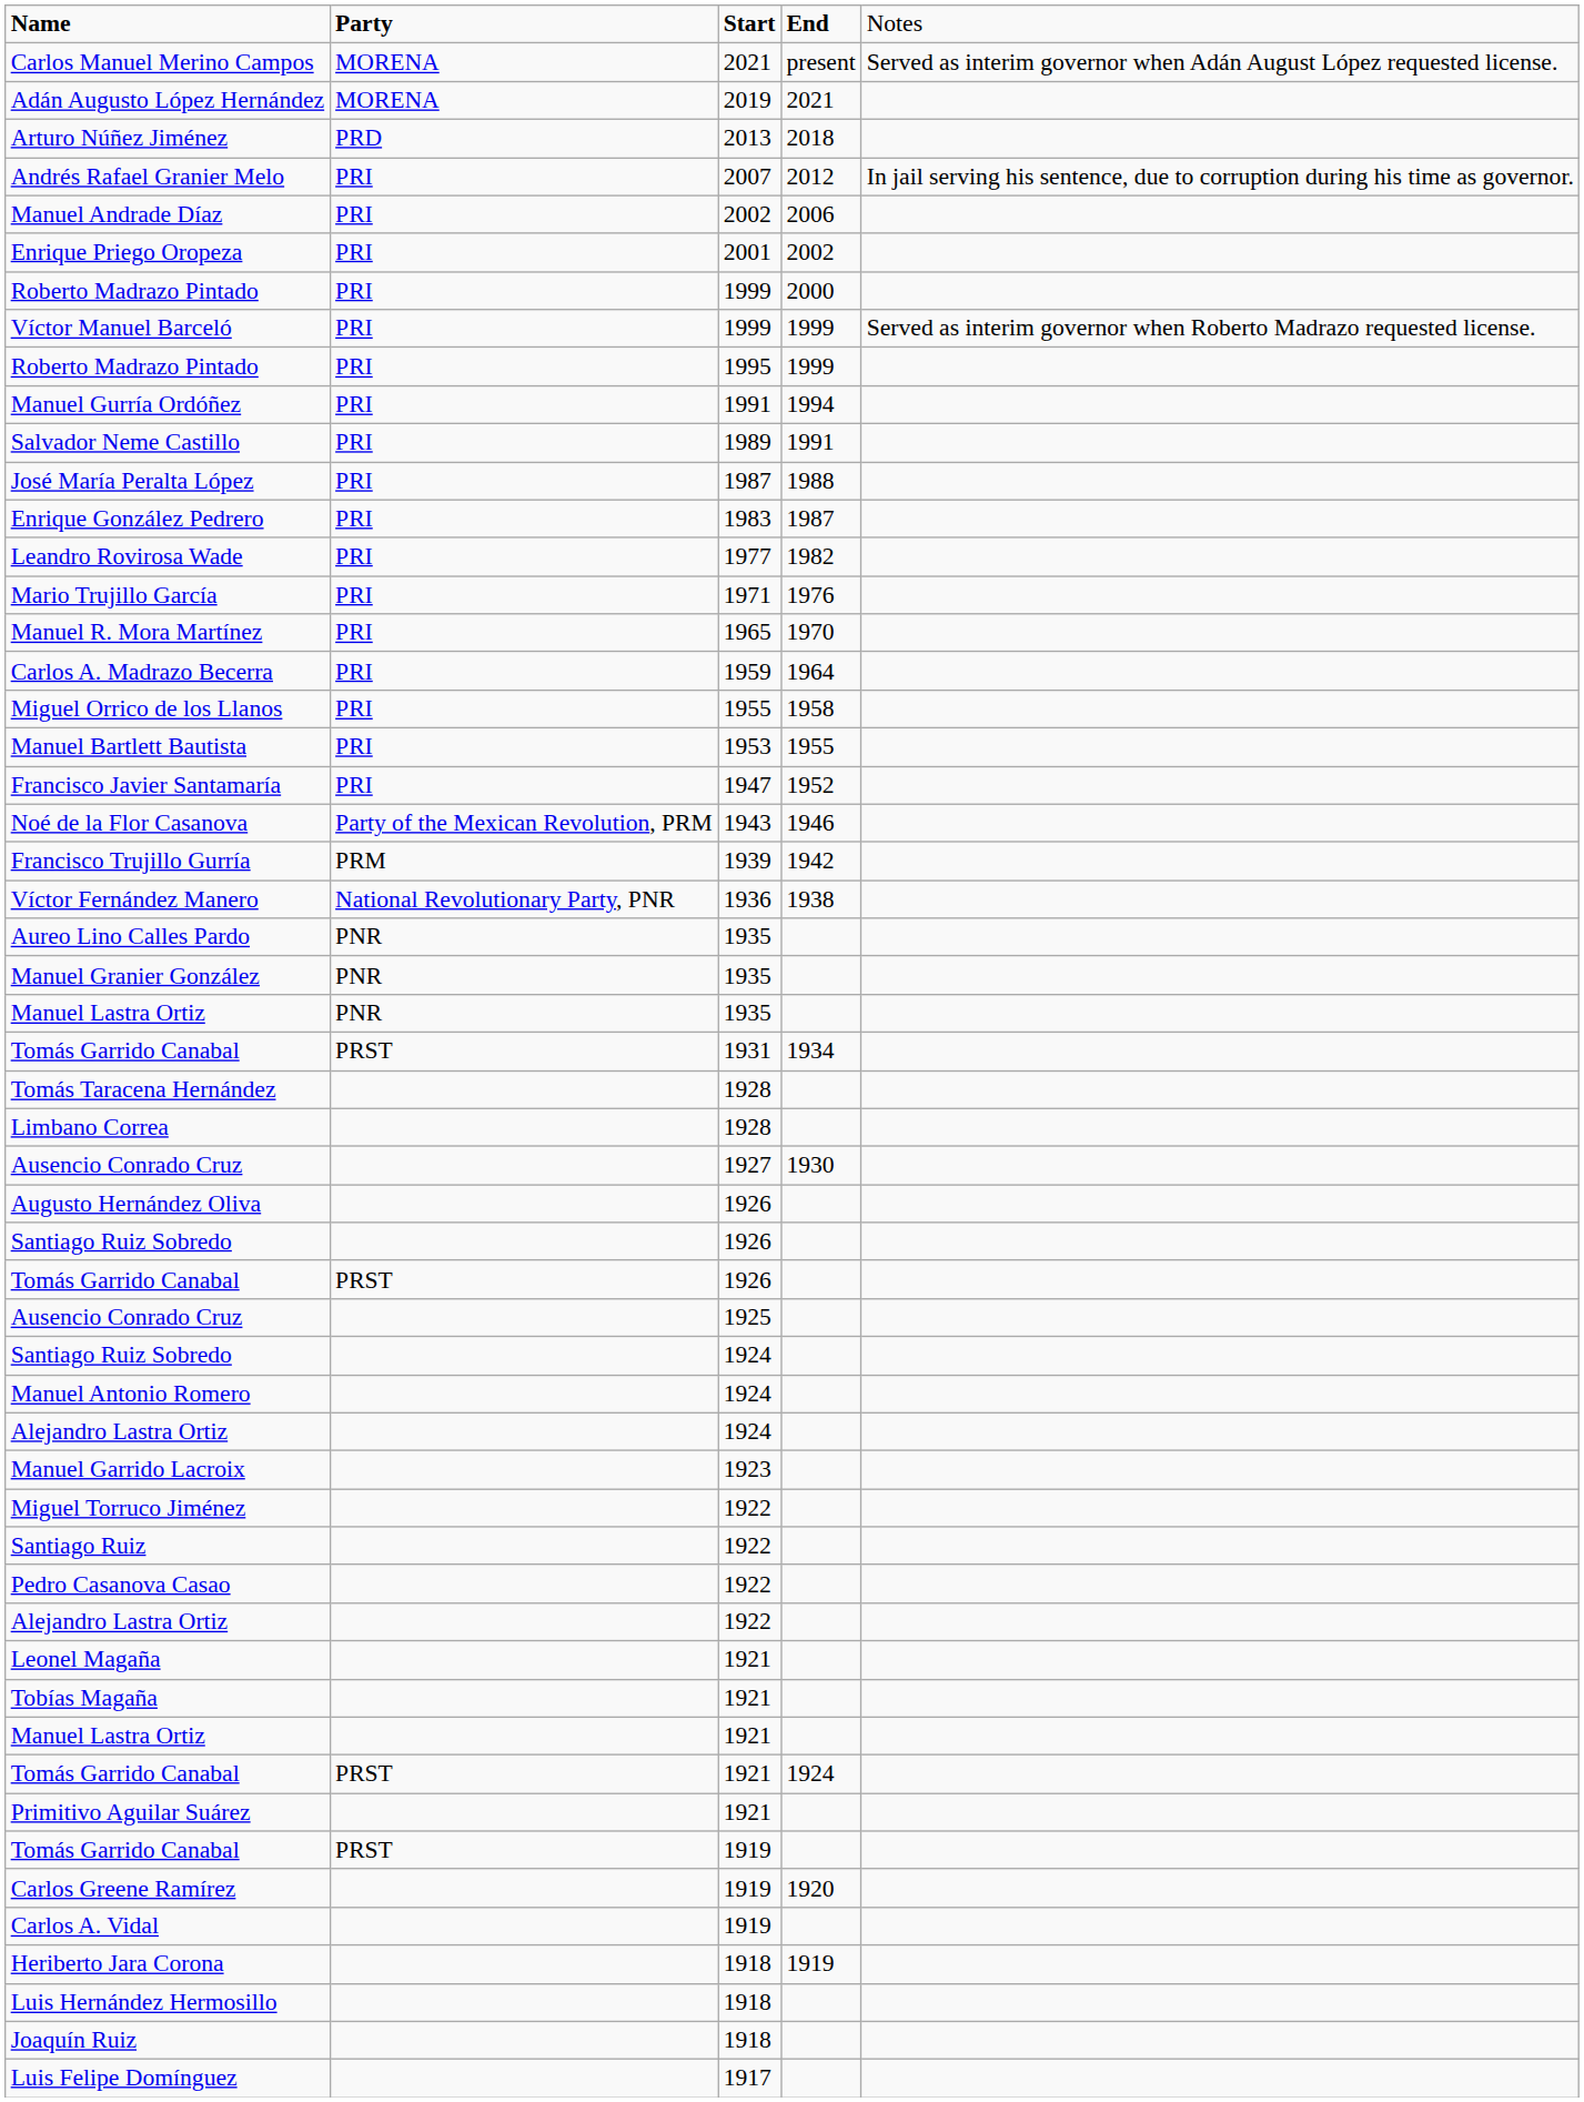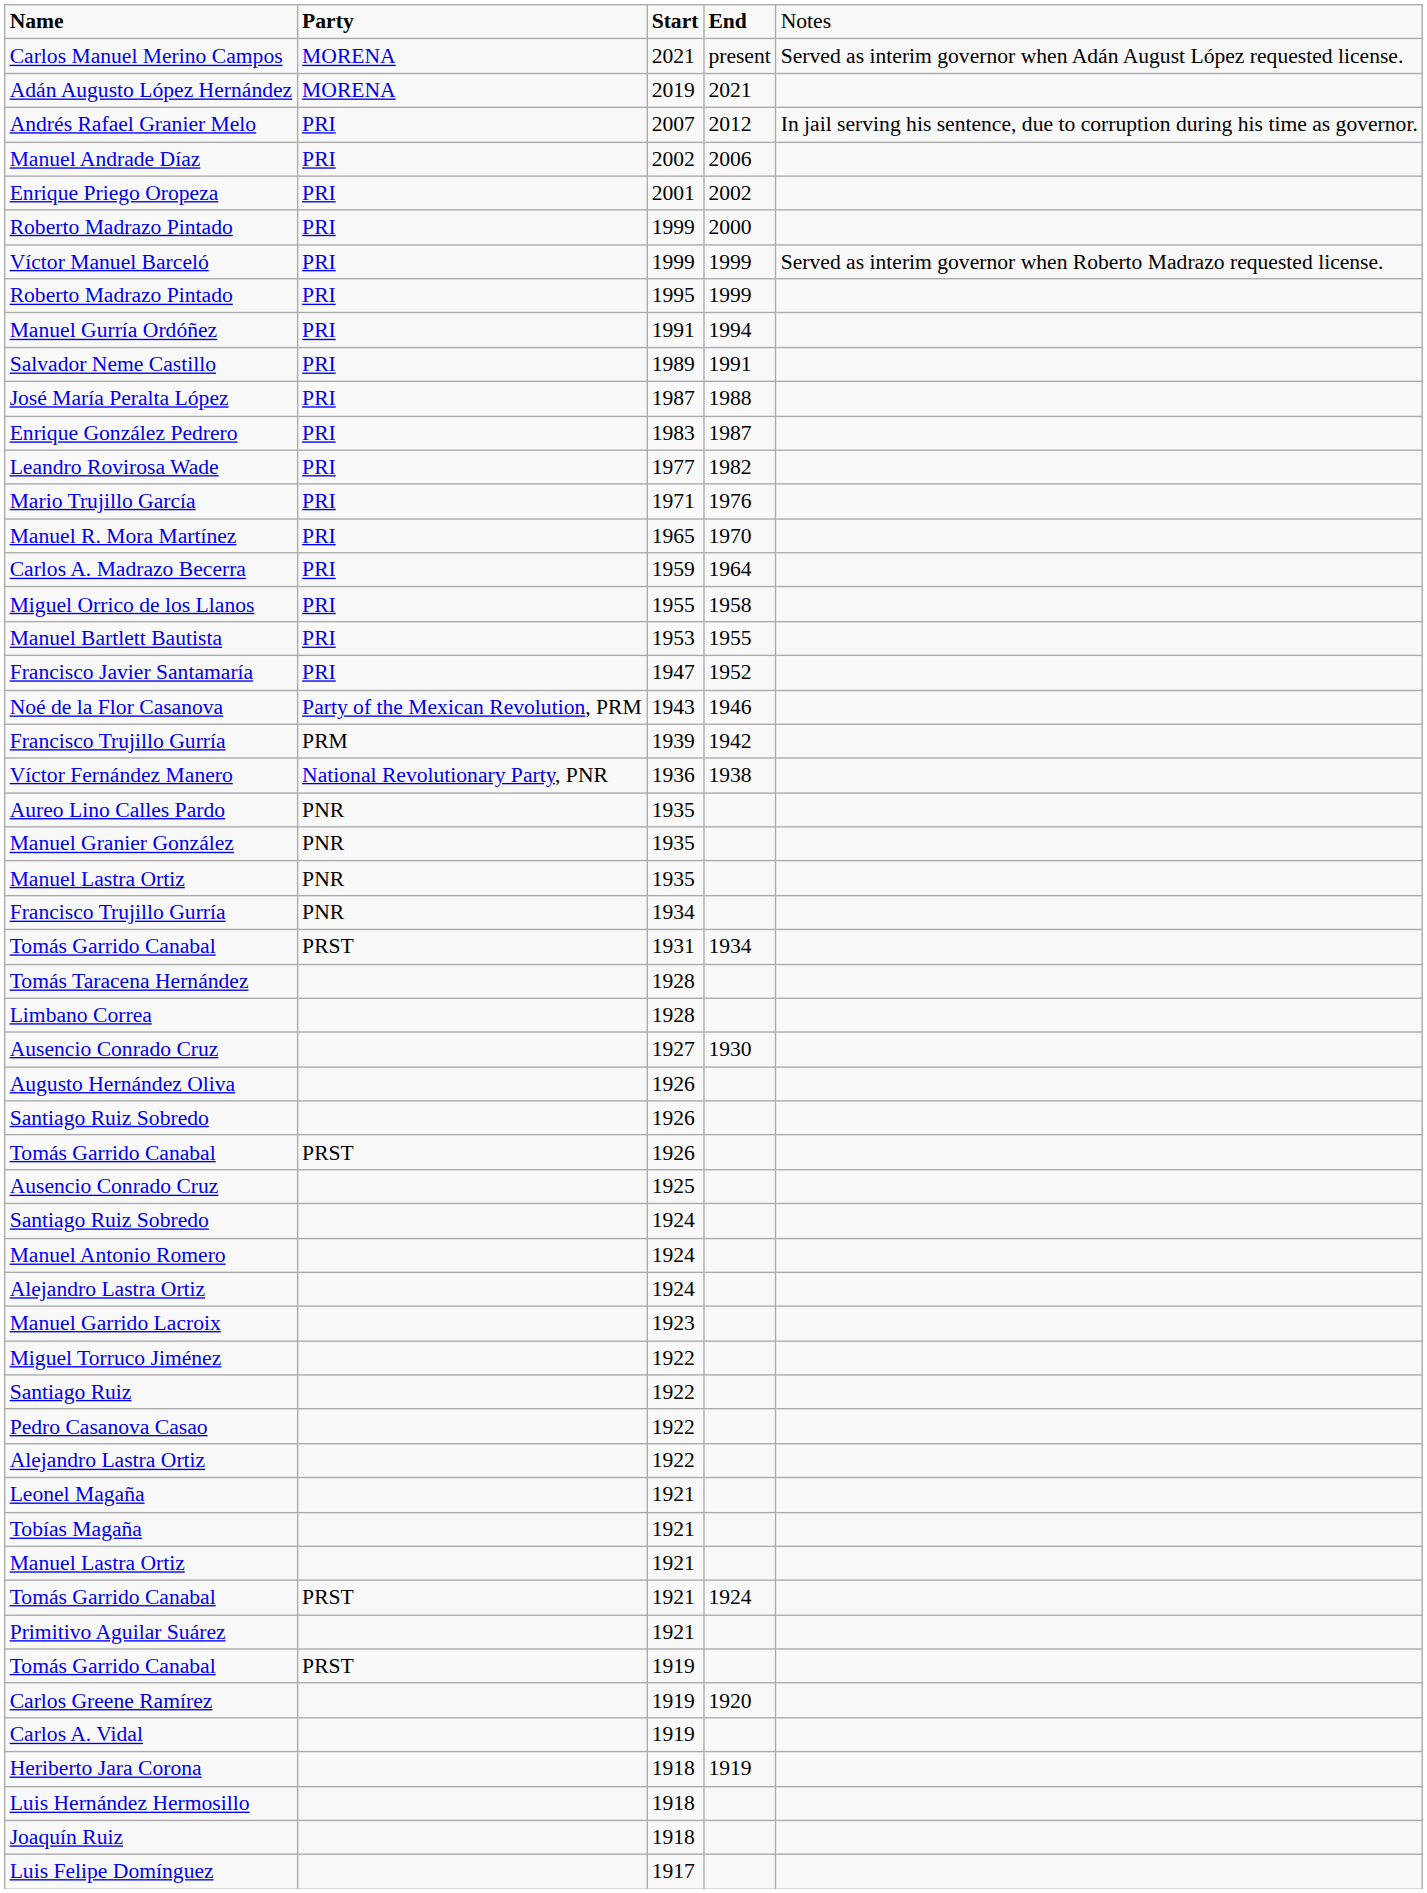 <table class="wikitable">
 <tr>
 <td><strong>Name</strong></td>
 <td><strong>Party</strong></td>
 <td><strong>Start</strong></td>
 <td><strong>End</strong></td>
 <td>Notes</td>
 </tr>
 <tr>
 <td><a href='#'>Carlos Manuel Merino Campos</a></td>
 <td><a href='#'>MORENA</a></td>
 <td>2021</td>
 <td>present</td>
 <td>Served as interim governor when Adán August López requested license.</td>
 </tr>
 <tr>
 <td><a href='#'>Adán Augusto López Hernández</a></td>
 <td><a href='#'>MORENA</a></td>
 <td>2019</td>
 <td>2021</td>
-<td></td>
-</tr>
-<tr>
-<td><a href='#'>Arturo Núñez Jiménez</a></td>
-<td><a href='#'>PRD</a></td>
-<td>2013</td>
-<td>2018</td>
 <td></td>
 </tr>
 <tr>
 <td><a href='#'>Andrés Rafael Granier Melo</a></td>
 <td><a href='#'>PRI</a></td>
 <td>2007</td>
 <td>2012</td>
 <td>In jail serving his sentence, due to corruption during his time as governor.</td>
 </tr>
 <tr>
 <td><a href='#'>Manuel Andrade Díaz</a></td>
 <td><a href='#'>PRI</a></td>
 <td>2002</td>
 <td>2006</td>
 <td></td>
 </tr>
 <tr>
 <td><a href='#'>Enrique Priego Oropeza</a></td>
 <td><a href='#'>PRI</a></td>
 <td>2001</td>
 <td>2002</td>
 <td></td>
 </tr>
 <tr>
 <td><a href='#'>Roberto Madrazo Pintado</a></td>
 <td><a href='#'>PRI</a></td>
 <td>1999</td>
 <td>2000</td>
 <td></td>
 </tr>
 <tr>
 <td><a href='#'>Víctor Manuel Barceló</a></td>
 <td><a href='#'>PRI</a></td>
 <td>1999</td>
 <td>1999</td>
 <td>Served as interim governor when Roberto Madrazo requested license.</td>
 </tr>
 <tr>
 <td><a href='#'>Roberto Madrazo Pintado</a></td>
 <td><a href='#'>PRI</a></td>
 <td>1995</td>
 <td>1999</td>
 <td></td>
 </tr>
 <tr>
 <td><a href='#'>Manuel Gurría Ordóñez</a></td>
 <td><a href='#'>PRI</a></td>
 <td>1991</td>
 <td>1994</td>
 <td></td>
 </tr>
 <tr>
 <td><a href='#'>Salvador Neme Castillo</a></td>
 <td><a href='#'>PRI</a></td>
 <td>1989</td>
 <td>1991</td>
 <td></td>
 </tr>
 <tr>
 <td><a href='#'>José María Peralta López</a></td>
 <td><a href='#'>PRI</a></td>
 <td>1987</td>
 <td>1988</td>
 <td></td>
 </tr>
 <tr>
 <td><a href='#'>Enrique González Pedrero</a></td>
 <td><a href='#'>PRI</a></td>
 <td>1983</td>
 <td>1987</td>
 <td></td>
 </tr>
 <tr>
 <td><a href='#'>Leandro Rovirosa Wade</a></td>
 <td><a href='#'>PRI</a></td>
 <td>1977</td>
 <td>1982</td>
 <td></td>
 </tr>
 <tr>
 <td><a href='#'>Mario Trujillo García</a></td>
 <td><a href='#'>PRI</a></td>
 <td>1971</td>
 <td>1976</td>
 <td></td>
 </tr>
 <tr>
 <td><a href='#'>Manuel R. Mora Martínez</a></td>
 <td><a href='#'>PRI</a></td>
 <td>1965</td>
 <td>1970</td>
 <td></td>
 </tr>
 <tr>
 <td><a href='#'>Carlos A. Madrazo Becerra</a></td>
 <td><a href='#'>PRI</a></td>
 <td>1959</td>
 <td>1964</td>
 <td></td>
 </tr>
 <tr>
 <td><a href='#'>Miguel Orrico de los Llanos</a></td>
 <td><a href='#'>PRI</a></td>
 <td>1955</td>
 <td>1958</td>
 <td></td>
 </tr>
 <tr>
 <td><a href='#'>Manuel Bartlett Bautista</a></td>
 <td><a href='#'>PRI</a></td>
 <td>1953</td>
 <td>1955</td>
 <td></td>
 </tr>
 <tr>
 <td><a href='#'>Francisco Javier Santamaría</a></td>
 <td><a href='#'>PRI</a></td>
 <td>1947</td>
 <td>1952</td>
 <td></td>
 </tr>
 <tr>
 <td><a href='#'>Noé de la Flor Casanova</a></td>
 <td><a href='#'>Party of the Mexican Revolution</a>, PRM</td>
 <td>1943</td>
 <td>1946</td>
 <td></td>
 </tr>
 <tr>
 <td><a href='#'>Francisco Trujillo Gurría</a></td>
 <td>PRM</td>
 <td>1939</td>
 <td>1942</td>
 <td></td>
 </tr>
 <tr>
 <td><a href='#'>Víctor Fernández Manero</a></td>
 <td><a href='#'>National Revolutionary Party</a>, PNR</td>
 <td>1936</td>
 <td>1938</td>
 <td></td>
 </tr>
 <tr>
 <td><a href='#'>Aureo Lino Calles Pardo</a></td>
 <td>PNR</td>
 <td>1935</td>
 <td></td>
 <td></td>
 </tr>
 <tr>
 <td><a href='#'>Manuel Granier González</a></td>
 <td>PNR</td>
 <td>1935</td>
 <td></td>
 <td></td>
 </tr>
 <tr>
 <td><a href='#'>Manuel Lastra Ortiz</a></td>
 <td>PNR</td>
 <td>1935</td>
+<td></td>
+<td></td>
+</tr>
+<tr>
+<td><a href='#'>Francisco Trujillo Gurría</a></td>
+<td>PNR</td>
+<td>1934</td>
 <td></td>
 <td></td>
 </tr>
 <tr>
 <td><a href='#'>Tomás Garrido Canabal</a></td>
 <td>PRST</td>
 <td>1931</td>
 <td>1934</td>
 <td></td>
 </tr>
 <tr>
 <td><a href='#'>Tomás Taracena Hernández</a></td>
 <td></td>
 <td>1928</td>
 <td></td>
 <td></td>
 </tr>
 <tr>
 <td><a href='#'>Limbano Correa</a></td>
 <td></td>
 <td>1928</td>
 <td></td>
 <td></td>
 </tr>
 <tr>
 <td><a href='#'>Ausencio Conrado Cruz</a></td>
 <td></td>
 <td>1927</td>
 <td>1930</td>
 <td></td>
 </tr>
 <tr>
 <td><a href='#'>Augusto Hernández Oliva</a></td>
 <td></td>
 <td>1926</td>
 <td></td>
 <td></td>
 </tr>
 <tr>
 <td><a href='#'>Santiago Ruiz Sobredo</a></td>
 <td></td>
 <td>1926</td>
 <td></td>
 <td></td>
 </tr>
 <tr>
 <td><a href='#'>Tomás Garrido Canabal</a></td>
 <td>PRST</td>
 <td>1926</td>
 <td></td>
 <td></td>
 </tr>
 <tr>
 <td><a href='#'>Ausencio Conrado Cruz</a></td>
 <td></td>
 <td>1925</td>
 <td></td>
 <td></td>
 </tr>
 <tr>
 <td><a href='#'>Santiago Ruiz Sobredo</a></td>
 <td></td>
 <td>1924</td>
 <td></td>
 <td></td>
 </tr>
 <tr>
 <td><a href='#'>Manuel Antonio Romero</a></td>
 <td></td>
 <td>1924</td>
 <td></td>
 <td></td>
 </tr>
 <tr>
 <td><a href='#'>Alejandro Lastra Ortiz</a></td>
 <td></td>
 <td>1924</td>
 <td></td>
 <td></td>
 </tr>
 <tr>
 <td><a href='#'>Manuel Garrido Lacroix</a></td>
 <td></td>
 <td>1923</td>
 <td></td>
 <td></td>
 </tr>
 <tr>
 <td><a href='#'>Miguel Torruco Jiménez</a></td>
 <td></td>
 <td>1922</td>
 <td></td>
 <td></td>
 </tr>
 <tr>
 <td><a href='#'>Santiago Ruiz</a></td>
 <td></td>
 <td>1922</td>
 <td></td>
 <td></td>
 </tr>
 <tr>
 <td><a href='#'>Pedro Casanova Casao</a></td>
 <td></td>
 <td>1922</td>
 <td></td>
 <td></td>
 </tr>
 <tr>
 <td><a href='#'>Alejandro Lastra Ortiz</a></td>
 <td></td>
 <td>1922</td>
 <td></td>
 <td></td>
 </tr>
 <tr>
 <td><a href='#'>Leonel Magaña</a></td>
 <td></td>
 <td>1921</td>
 <td></td>
 <td></td>
 </tr>
 <tr>
 <td><a href='#'>Tobías Magaña</a></td>
 <td></td>
 <td>1921</td>
 <td></td>
 <td></td>
 </tr>
 <tr>
 <td><a href='#'>Manuel Lastra Ortiz</a></td>
 <td></td>
 <td>1921</td>
 <td></td>
 <td></td>
 </tr>
 <tr>
 <td><a href='#'>Tomás Garrido Canabal</a></td>
 <td>PRST</td>
 <td>1921</td>
 <td>1924</td>
 <td></td>
 </tr>
 <tr>
 <td><a href='#'>Primitivo Aguilar Suárez</a></td>
 <td></td>
 <td>1921</td>
 <td></td>
 <td></td>
 </tr>
 <tr>
 <td><a href='#'>Tomás Garrido Canabal</a></td>
 <td>PRST</td>
 <td>1919</td>
 <td></td>
 <td></td>
 </tr>
 <tr>
 <td><a href='#'>Carlos Greene Ramírez</a></td>
 <td></td>
 <td>1919</td>
 <td>1920</td>
 <td></td>
 </tr>
 <tr>
 <td><a href='#'>Carlos A. Vidal</a></td>
 <td></td>
 <td>1919</td>
 <td></td>
 <td></td>
 </tr>
 <tr>
 <td><a href='#'>Heriberto Jara Corona</a></td>
 <td></td>
 <td>1918</td>
 <td>1919</td>
 <td></td>
 </tr>
 <tr>
 <td><a href='#'>Luis Hernández Hermosillo</a></td>
 <td></td>
 <td>1918</td>
 <td></td>
 <td></td>
 </tr>
 <tr>
 <td><a href='#'>Joaquín Ruiz</a></td>
 <td></td>
 <td>1918</td>
 <td></td>
 <td></td>
 </tr>
 <tr>
 <td><a href='#'>Luis Felipe Domínguez</a></td>
 <td></td>
 <td>1917</td>
 <td></td>
 <td></td>
 </tr>
 </table>
